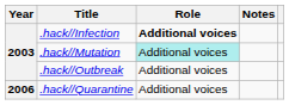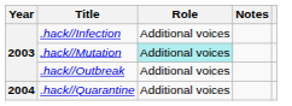 <table class="wikitable sortable plainrowheaders">
 <tr>
 <th scope="col">Year</th>
 <th scope="col">Title</th>
 <th scope="col">Role</th>
 <th scope="col" class="unsortable">Notes</th>
 <th scope="col" class="unsortable"></th>
 </tr>
 <tr>
 <th scope="row" rowspan="3">2003</th>
 <td><em><a href='#'>.hack//Infection</a></em></td>
-<td><strong>Additional voices</strong></td>
+<td>Additional voices</td>
 <td></td>
 <td></td>
 </tr>
 <tr>
 <td><em><a href='#'>.hack//Mutation</a></em></td>
 <td style="background: paleturquoise;">Additional voices</td>
 <td></td>
 <td></td>
 </tr>
 <tr>
 <td><em><a href='#'>.hack//Outbreak</a></em></td>
 <td>Additional voices</td>
 <td></td>
 <td></td>
 </tr>
 <tr>
-<th scope="row">2006</th>
+<th scope="row">2004</th>
 <td><em><a href='#'>.hack//Quarantine</a></em></td>
 <td>Additional voices</td>
 <td></td>
 <td></td>
 </tr>
 </table>
